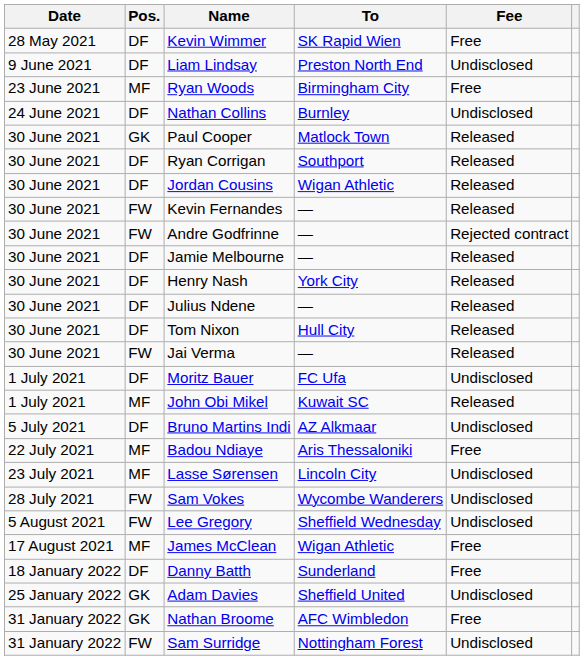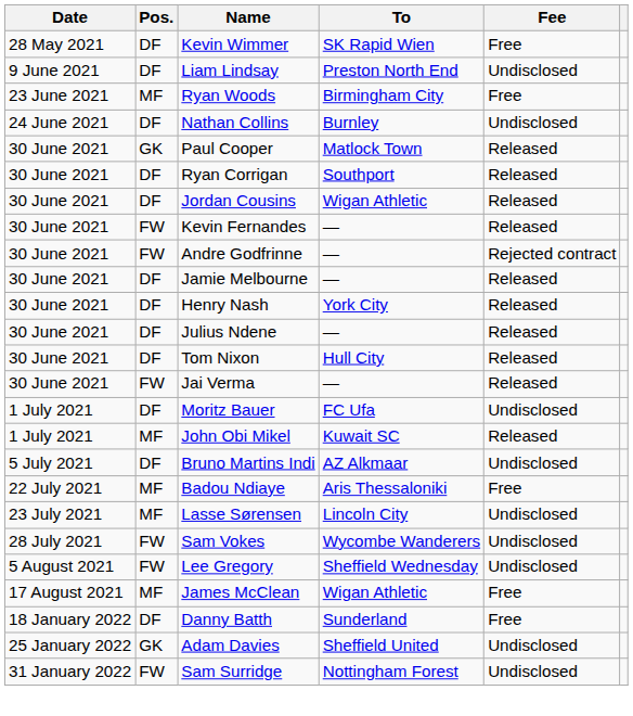 <table class="wikitable">
 <tr>
 <th>Date</th>
 <th>Pos.</th>
 <th>Name</th>
 <th>To</th>
 <th>Fee</th>
 <th></th>
 </tr>
 <tr>
 <td>28 May 2021</td>
 <td>DF</td>
 <td> <a href='#'>Kevin Wimmer</a></td>
 <td> <a href='#'>SK Rapid Wien</a></td>
 <td>Free</td>
 <td></td>
 </tr>
 <tr>
 <td>9 June 2021</td>
 <td>DF</td>
 <td> <a href='#'>Liam Lindsay</a></td>
 <td> <a href='#'>Preston North End</a></td>
 <td>Undisclosed</td>
 <td></td>
 </tr>
 <tr>
 <td>23 June 2021</td>
 <td>MF</td>
 <td> <a href='#'>Ryan Woods</a></td>
 <td> <a href='#'>Birmingham City</a></td>
 <td>Free</td>
 <td></td>
 </tr>
 <tr>
 <td>24 June 2021</td>
 <td>DF</td>
 <td> <a href='#'>Nathan Collins</a></td>
 <td> <a href='#'>Burnley</a></td>
 <td>Undisclosed</td>
 <td></td>
 </tr>
 <tr>
 <td>30 June 2021</td>
 <td>GK</td>
 <td> Paul Cooper</td>
 <td> <a href='#'>Matlock Town</a></td>
 <td>Released</td>
 <td></td>
 </tr>
 <tr>
 <td>30 June 2021</td>
 <td>DF</td>
 <td> Ryan Corrigan</td>
 <td> <a href='#'>Southport</a></td>
 <td>Released</td>
 <td></td>
 </tr>
 <tr>
 <td>30 June 2021</td>
 <td>DF</td>
 <td> <a href='#'>Jordan Cousins</a></td>
 <td> <a href='#'>Wigan Athletic</a></td>
 <td>Released</td>
 <td></td>
 </tr>
 <tr>
 <td>30 June 2021</td>
 <td>FW</td>
 <td> Kevin Fernandes</td>
 <td>—</td>
 <td>Released</td>
 <td></td>
 </tr>
 <tr>
 <td>30 June 2021</td>
 <td>FW</td>
 <td> Andre Godfrinne</td>
 <td>—</td>
 <td>Rejected contract</td>
 <td></td>
 </tr>
 <tr>
 <td>30 June 2021</td>
 <td>DF</td>
 <td> Jamie Melbourne</td>
 <td>—</td>
 <td>Released</td>
 <td></td>
 </tr>
 <tr>
 <td>30 June 2021</td>
 <td>DF</td>
 <td> Henry Nash</td>
 <td> <a href='#'>York City</a></td>
 <td>Released</td>
 <td></td>
 </tr>
 <tr>
 <td>30 June 2021</td>
 <td>DF</td>
 <td> Julius Ndene</td>
 <td>—</td>
 <td>Released</td>
 <td></td>
 </tr>
 <tr>
 <td>30 June 2021</td>
 <td>DF</td>
 <td> Tom Nixon</td>
 <td> <a href='#'>Hull City</a></td>
 <td>Released</td>
 <td></td>
 </tr>
 <tr>
 <td>30 June 2021</td>
 <td>FW</td>
 <td> Jai Verma</td>
 <td>—</td>
 <td>Released</td>
 <td></td>
 </tr>
 <tr>
 <td>1 July 2021</td>
 <td>DF</td>
 <td> <a href='#'>Moritz Bauer</a></td>
 <td> <a href='#'>FC Ufa</a></td>
 <td>Undisclosed</td>
 <td></td>
 </tr>
 <tr>
 <td>1 July 2021</td>
 <td>MF</td>
 <td> <a href='#'>John Obi Mikel</a></td>
 <td> <a href='#'>Kuwait SC</a></td>
 <td>Released</td>
 <td></td>
 </tr>
 <tr>
 <td>5 July 2021</td>
 <td>DF</td>
 <td> <a href='#'>Bruno Martins Indi</a></td>
 <td> <a href='#'>AZ Alkmaar</a></td>
 <td>Undisclosed</td>
 <td></td>
 </tr>
 <tr>
 <td>22 July 2021</td>
 <td>MF</td>
 <td> <a href='#'>Badou Ndiaye</a></td>
 <td> <a href='#'>Aris Thessaloniki</a></td>
 <td>Free</td>
 <td></td>
 </tr>
 <tr>
 <td>23 July 2021</td>
 <td>MF</td>
 <td> <a href='#'>Lasse Sørensen</a></td>
 <td> <a href='#'>Lincoln City</a></td>
 <td>Undisclosed</td>
 <td></td>
 </tr>
 <tr>
 <td>28 July 2021</td>
 <td>FW</td>
 <td> <a href='#'>Sam Vokes</a></td>
 <td> <a href='#'>Wycombe Wanderers</a></td>
 <td>Undisclosed</td>
 <td></td>
 </tr>
 <tr>
 <td>5 August 2021</td>
 <td>FW</td>
 <td> <a href='#'>Lee Gregory</a></td>
 <td> <a href='#'>Sheffield Wednesday</a></td>
 <td>Undisclosed</td>
 <td></td>
 </tr>
 <tr>
 <td>17 August 2021</td>
 <td>MF</td>
 <td> <a href='#'>James McClean</a></td>
 <td> <a href='#'>Wigan Athletic</a></td>
 <td>Free</td>
 <td></td>
 </tr>
 <tr>
 <td>18 January 2022</td>
 <td>DF</td>
 <td> <a href='#'>Danny Batth</a></td>
 <td> <a href='#'>Sunderland</a></td>
 <td>Free</td>
 <td></td>
 </tr>
 <tr>
 <td>25 January 2022</td>
 <td>GK</td>
 <td> <a href='#'>Adam Davies</a></td>
 <td> <a href='#'>Sheffield United</a></td>
 <td>Undisclosed</td>
 <td></td>
 </tr>
 <tr>
 <td>31 January 2022</td>
-<td>GK</td>
-<td> <a href='#'>Nathan Broome</a></td>
-<td> <a href='#'>AFC Wimbledon</a></td>
-<td>Free</td>
-<td></td>
-</tr>
-<tr>
-<td>31 January 2022</td>
 <td>FW</td>
 <td> <a href='#'>Sam Surridge</a></td>
 <td> <a href='#'>Nottingham Forest</a></td>
 <td>Undisclosed</td>
 <td></td>
 </tr>
 </table>
